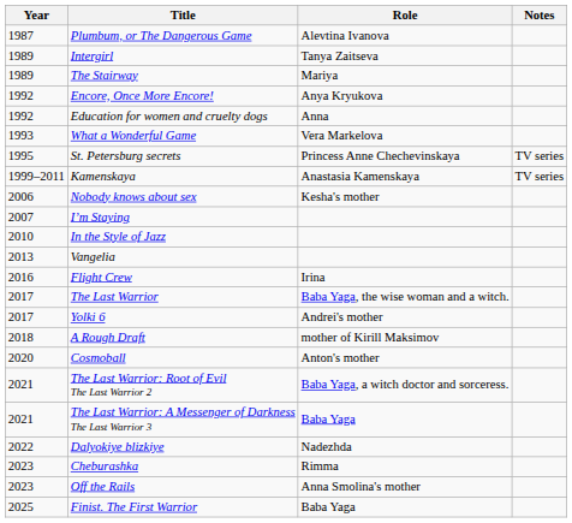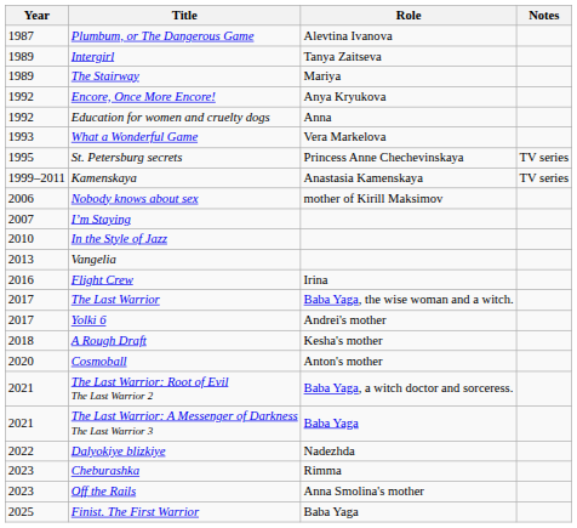 <table class="wikitable sortable">
 <tr>
 <th>Year</th>
 <th>Title</th>
 <th>Role</th>
 <th>Notes</th>
 </tr>
 <tr>
 <td>1987</td>
 <td><em><a href='#'>Plumbum, or The Dangerous Game</a></em></td>
 <td>Alevtina Ivanova</td>
 <td></td>
 </tr>
 <tr>
 <td>1989</td>
 <td><em><a href='#'>Intergirl</a></em></td>
 <td>Tanya Zaitseva</td>
 <td></td>
 </tr>
 <tr>
 <td>1989</td>
 <td><em><a href='#'>The Stairway</a></em></td>
 <td>Mariya</td>
 <td></td>
 </tr>
 <tr>
 <td>1992</td>
 <td><em><a href='#'>Encore, Once More Encore!</a></em></td>
 <td>Anya Kryukova</td>
 <td></td>
 </tr>
 <tr>
 <td>1992</td>
 <td><em>Education for women and cruelty dogs</em></td>
 <td>Anna</td>
 <td></td>
 </tr>
 <tr>
 <td>1993</td>
 <td><em><a href='#'>What a Wonderful Game</a></em></td>
 <td>Vera Markelova</td>
 <td></td>
 </tr>
 <tr>
 <td>1995</td>
 <td><em>St. Petersburg secrets</em></td>
 <td>Princess Anne Chechevinskaya</td>
 <td>TV series</td>
 </tr>
 <tr>
 <td>1999–2011</td>
 <td><em>Kamenskaya</em></td>
 <td>Anastasia Kamenskaya</td>
 <td>TV series</td>
 </tr>
 <tr>
 <td>2006</td>
 <td><em><a href='#'>Nobody knows about sex</a></em></td>
-<td>Kesha's mother</td>
+<td>mother of Kirill Maksimov</td>
 <td></td>
 </tr>
 <tr>
 <td>2007</td>
 <td><em><a href='#'>I’m Staying</a></em></td>
 <td></td>
 <td></td>
 </tr>
 <tr>
 <td>2010</td>
 <td><em><a href='#'>In the Style of Jazz</a></em></td>
 <td></td>
 <td></td>
 </tr>
 <tr>
 <td>2013</td>
 <td><em>Vangelia</em></td>
 <td></td>
 <td></td>
 </tr>
 <tr>
 <td>2016</td>
 <td><em><a href='#'>Flight Crew</a></em></td>
 <td>Irina</td>
 <td></td>
 </tr>
 <tr>
 <td>2017</td>
 <td><em><a href='#'>The Last Warrior</a></em></td>
 <td><a href='#'>Baba Yaga</a>, the wise woman and a witch.</td>
 <td></td>
 </tr>
 <tr>
 <td>2017</td>
 <td><em><a href='#'>Yolki 6</a></em></td>
 <td>Andrei's mother</td>
 <td></td>
 </tr>
 <tr>
 <td>2018</td>
 <td><em><a href='#'>A Rough Draft</a></em></td>
-<td>mother of Kirill Maksimov</td>
+<td>Kesha's mother</td>
 <td></td>
 </tr>
 <tr>
 <td>2020</td>
 <td><em><a href='#'>Cosmoball</a></em></td>
 <td>Anton's mother</td>
 <td></td>
 </tr>
 <tr>
 <td>2021</td>
 <td><em><a href='#'>The Last Warrior: Root of Evil</a></em> <br> <small><em>The Last Warrior 2</em></small></td>
 <td><a href='#'>Baba Yaga</a>, a witch doctor and sorceress.</td>
 <td></td>
 </tr>
 <tr>
 <td>2021</td>
 <td><em><a href='#'>The Last Warrior: A Messenger of Darkness</a></em> <br> <small><em>The Last Warrior 3</em></small></td>
 <td><a href='#'>Baba Yaga</a></td>
 <td></td>
 </tr>
 <tr>
 <td>2022</td>
 <td><em><a href='#'>Dalyokiye blizkiye</a></em></td>
 <td>Nadezhda</td>
 <td></td>
 </tr>
 <tr>
 <td>2023</td>
 <td><em><a href='#'>Cheburashka</a></em></td>
 <td>Rimma</td>
 <td></td>
 </tr>
 <tr>
 <td>2023</td>
 <td><em><a href='#'>Off the Rails</a></em></td>
 <td>Anna Smolina's mother</td>
 <td></td>
 </tr>
 <tr>
 <td>2025</td>
 <td><em><a href='#'>Finist. The First Warrior</a></em></td>
 <td>Baba Yaga</td>
 <td></td>
 </tr>
 </table>
